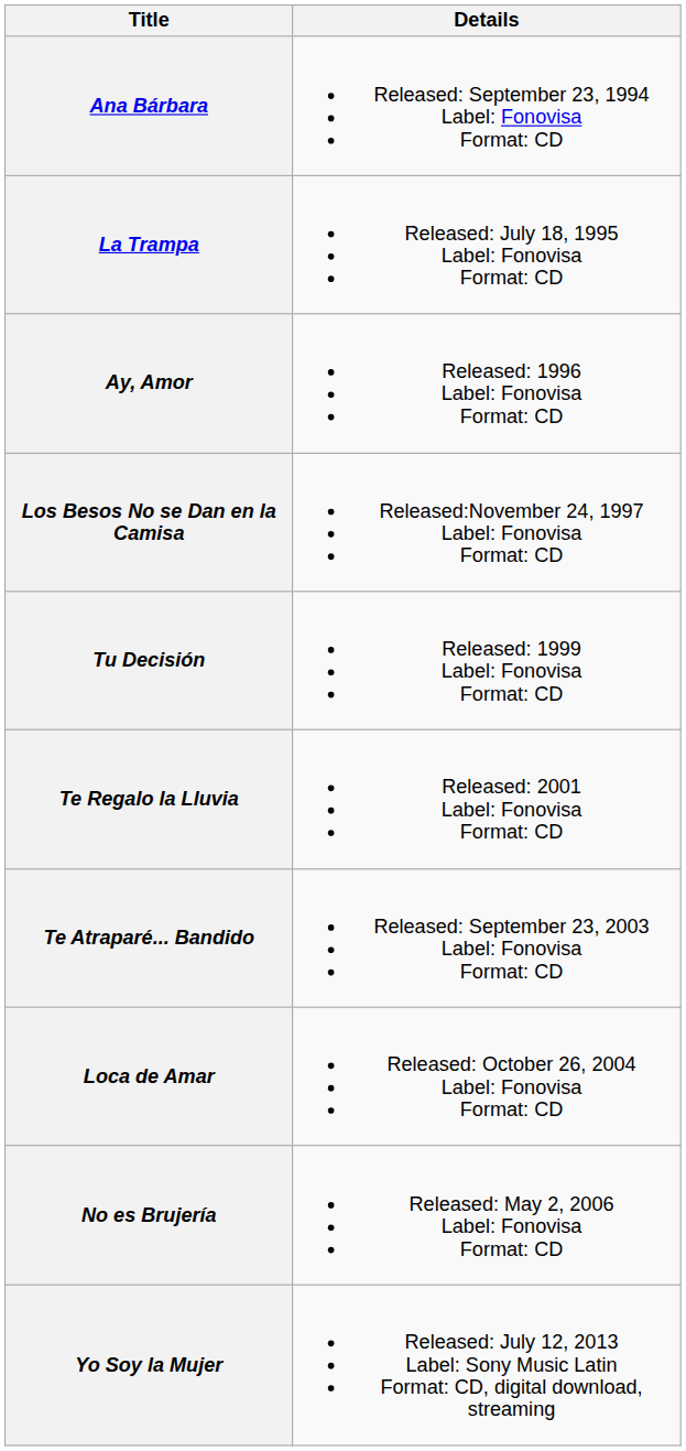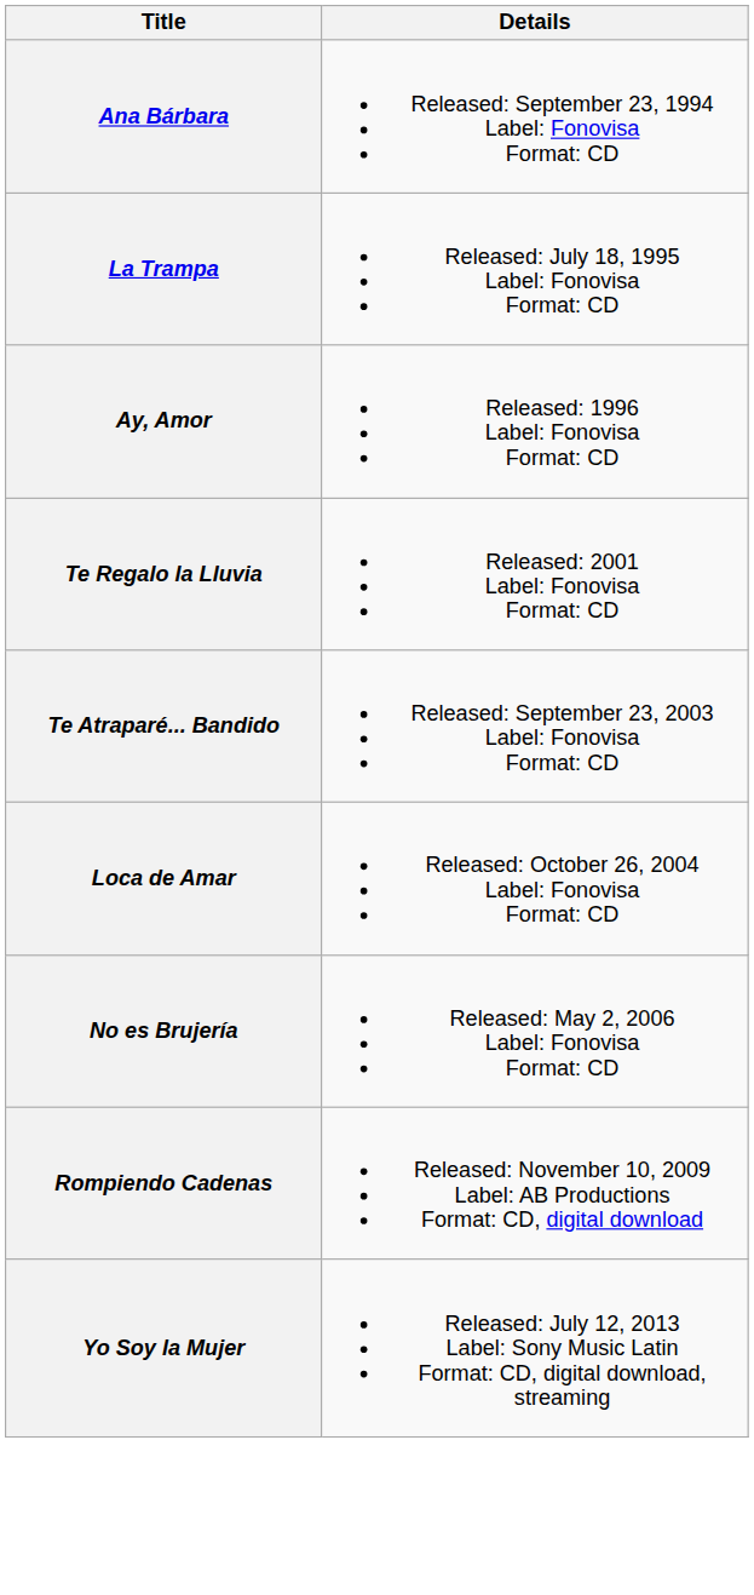 <table class="wikitable plainrowheaders" style="text-align:center;">
 <tr>
 <th scope="col" style="width:14em;">Title</th>
 <th scope="col" style="width:19em;">Details</th>
 </tr>
 <tr>
 <th scope="row"><em><a href='#'>Ana Bárbara</a></em></th>
 <td><br><ul><li>Released: September 23, 1994</li><li>Label: <a href='#'>Fonovisa</a></li><li>Format: CD</li></ul></td>
 </tr>
 <tr>
 <th scope="row"><em><a href='#'>La Trampa</a></em></th>
 <td><br><ul><li>Released: July 18, 1995</li><li>Label: Fonovisa</li><li>Format: CD</li></ul></td>
 </tr>
 <tr>
 <th scope="row"><em>Ay, Amor</em></th>
 <td><br><ul><li>Released: 1996</li><li>Label: Fonovisa</li><li>Format: CD</li></ul></td>
 </tr>
 <tr>
-<th scope="row"><em>Los Besos No se Dan en la Camisa</em></th>
-<td><br><ul><li>Released:November 24, 1997</li><li>Label: Fonovisa</li><li>Format: CD</li></ul></td>
-</tr>
-<tr>
-<th scope="row"><em>Tu Decisión</em></th>
-<td><br><ul><li>Released: 1999</li><li>Label: Fonovisa</li><li>Format: CD</li></ul></td>
-</tr>
-<tr>
 <th scope="row"><em>Te Regalo la Lluvia</em></th>
 <td><br><ul><li>Released: 2001</li><li>Label: Fonovisa</li><li>Format: CD</li></ul></td>
 </tr>
 <tr>
 <th scope="row"><em>Te Atraparé... Bandido</em></th>
 <td><br><ul><li>Released: September 23, 2003</li><li>Label: Fonovisa</li><li>Format: CD</li></ul></td>
 </tr>
 <tr>
 <th scope="row"><em>Loca de Amar</em></th>
 <td><br><ul><li>Released: October 26, 2004</li><li>Label: Fonovisa</li><li>Format: CD</li></ul></td>
 </tr>
 <tr>
 <th scope="row"><em>No es Brujería</em></th>
 <td><br><ul><li>Released: May 2, 2006</li><li>Label: Fonovisa</li><li>Format: CD</li></ul></td>
 </tr>
 <tr>
+<th scope="row"><em>Rompiendo Cadenas</em></th>
+<td><br><ul><li>Released: November 10, 2009</li><li>Label: AB Productions</li><li>Format: CD, <a href='#'>digital download</a></li></ul></td>
+</tr>
+<tr>
 <th scope="row"><em>Yo Soy la Mujer</em></th>
 <td><br><ul><li>Released: July 12, 2013</li><li>Label: Sony Music Latin</li><li>Format: CD, digital download, streaming</li></ul></td>
 </tr>
 </table>
